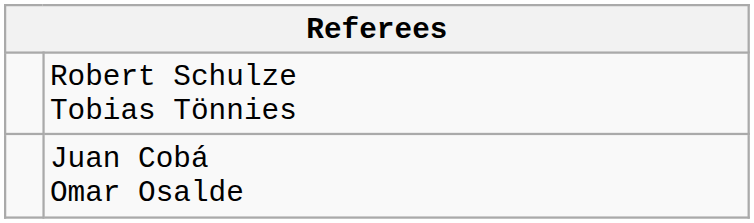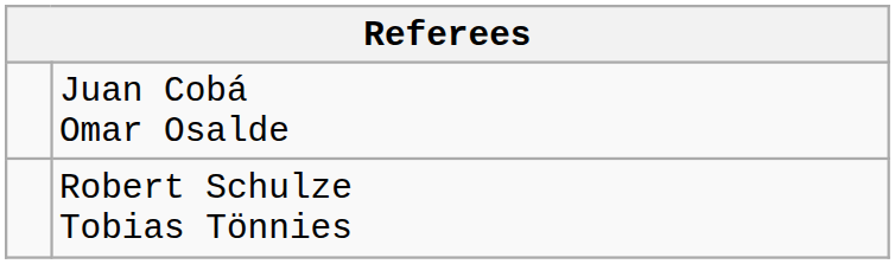 <table class="wikitable" style="width:330px;">
 <tr>
 <th colspan="2">Referees</th>
 </tr>
 <tr>
 <td style="text-align: left;"></td>
-<td>Robert Schulze<br>Tobias Tönnies</td>
+<td>Juan Cobá<br>Omar Osalde</td>
 </tr>
 <tr>
 <td style="text-align: left;"></td>
-<td>Juan Cobá<br>Omar Osalde</td>
+<td>Robert Schulze<br>Tobias Tönnies</td>
 </tr>
 </table>
